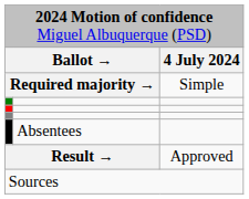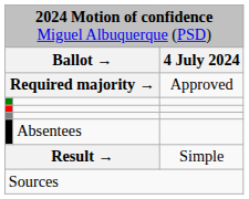 <table class="wikitable" style="text-align:center;">
 <tr>
 <td colspan="4" align="center" bgcolor="#C0C0C0"><strong>2024 Motion of confidence</strong><br><a href='#'>Miguel Albuquerque</a> (<a href='#'>PSD</a>)</td>
 </tr>
 <tr>
 <th colspan="2" style="width:150px;">Ballot →</th>
 <th>4 July 2024</th>
 </tr>
 <tr>
 <th colspan="2">Required majority →</th>
-<td>Simple</td>
+<td>Approved </td>
 </tr>
 <tr>
 <th style="color:inherit;background:green;"></th>
 <td style="text-align:left;"></td>
 <td></td>
 </tr>
 <tr>
 <th style="width:1px; background:red;"></th>
 <td style="text-align:left;"></td>
 <td></td>
 </tr>
 <tr>
 <th style="color:inherit;background:gray;"></th>
 <td style="text-align:left;"></td>
 <td></td>
 </tr>
 <tr>
 <th style="color:inherit;background:black;"></th>
 <td style="text-align:left;">Absentees</td>
 <td></td>
 </tr>
 <tr>
 <th colspan="2">Result →</th>
-<td>Approved </td>
+<td>Simple</td>
 </tr>
 <tr>
 <td style="text-align:left;" colspan="4">Sources</td>
 </tr>
 </table>
